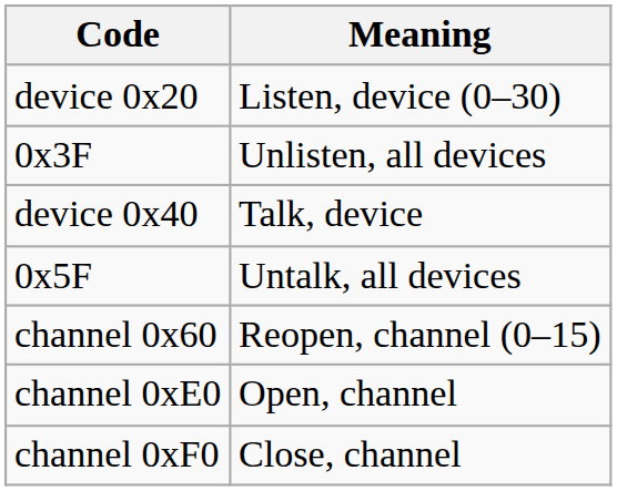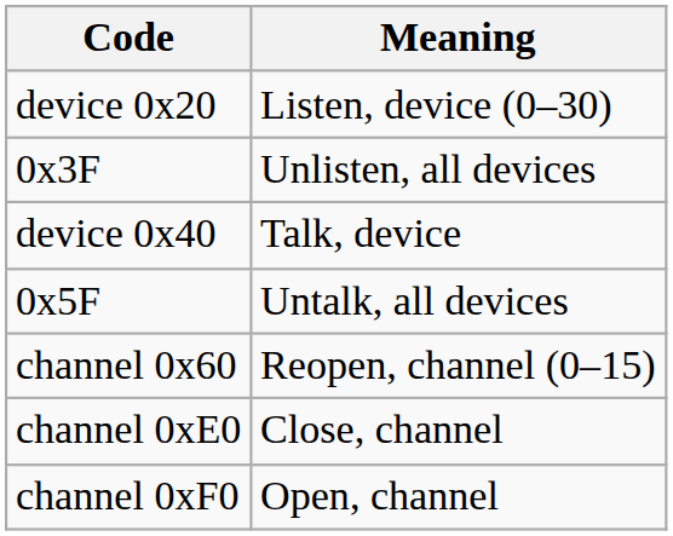 <table class="wikitable">
 <tr>
 <th>Code</th>
 <th>Meaning</th>
 </tr>
 <tr>
 <td>device  0x20</td>
 <td>Listen, device (0–30)</td>
 </tr>
 <tr>
 <td>0x3F</td>
 <td>Unlisten, all devices</td>
 </tr>
 <tr>
 <td>device  0x40</td>
 <td>Talk, device</td>
 </tr>
 <tr>
 <td>0x5F</td>
 <td>Untalk, all devices</td>
 </tr>
 <tr>
 <td>channel  0x60</td>
 <td>Reopen, channel (0–15)</td>
 </tr>
 <tr>
 <td>channel  0xE0</td>
-<td>Open, channel</td>
+<td>Close, channel</td>
 </tr>
 <tr>
 <td>channel  0xF0</td>
-<td>Close, channel</td>
+<td>Open, channel</td>
 </tr>
 </table>
